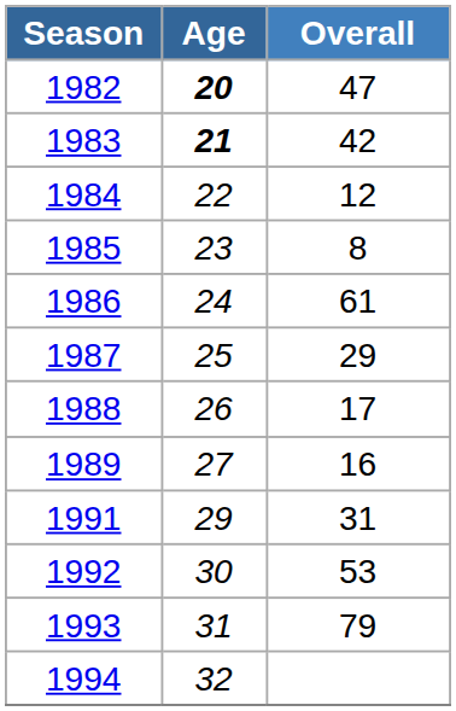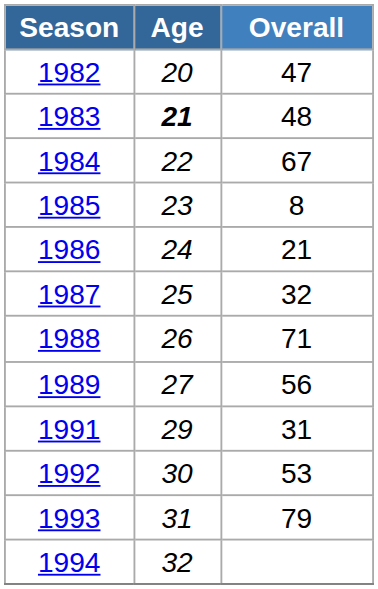 <table class="wikitable" style="font-size:95%; text-align:center; border:grey solid 1px; border-collapse:collapse; background:#ffffff;">
 <tr>
 <th style="background-color:#369; color:white; width:60px;"> Season </th>
 <th style="background-color:#369; color:white; width:40px;"> Age </th>
 <th style="background-color:#4180be; color:white; width:75px;">Overall</th>
 </tr>
 <tr>
 <td><a href='#'>1982</a></td>
-<td><strong><em>20</em></strong></td>
+<td><em>20</em></td>
 <td>47</td>
 </tr>
 <tr>
 <td><a href='#'>1983</a></td>
 <td><strong><em>21</em></strong></td>
-<td>42</td>
+<td>48</td>
 </tr>
 <tr>
 <td><a href='#'>1984</a></td>
 <td><em>22</em></td>
-<td>12</td>
+<td>67</td>
 </tr>
 <tr>
 <td><a href='#'>1985</a></td>
 <td><em>23</em></td>
 <td>8</td>
 </tr>
 <tr>
 <td><a href='#'>1986</a></td>
 <td><em>24</em></td>
-<td>61</td>
+<td>21</td>
 </tr>
 <tr>
 <td><a href='#'>1987</a></td>
 <td><em>25</em></td>
-<td>29</td>
+<td>32</td>
 </tr>
 <tr>
 <td><a href='#'>1988</a></td>
 <td><em>26</em></td>
-<td>17</td>
+<td>71</td>
 </tr>
 <tr>
 <td><a href='#'>1989</a></td>
 <td><em>27</em></td>
-<td>16</td>
+<td>56</td>
 </tr>
 <tr>
 <td><a href='#'>1991</a></td>
 <td><em>29</em></td>
 <td>31</td>
 </tr>
 <tr>
 <td><a href='#'>1992</a></td>
 <td><em>30</em></td>
 <td>53</td>
 </tr>
 <tr>
 <td><a href='#'>1993</a></td>
 <td><em>31</em></td>
 <td>79</td>
 </tr>
 <tr>
 <td><a href='#'>1994</a></td>
 <td><em>32</em></td>
 <td></td>
 </tr>
 <tr>
 </tr>
 </table>
